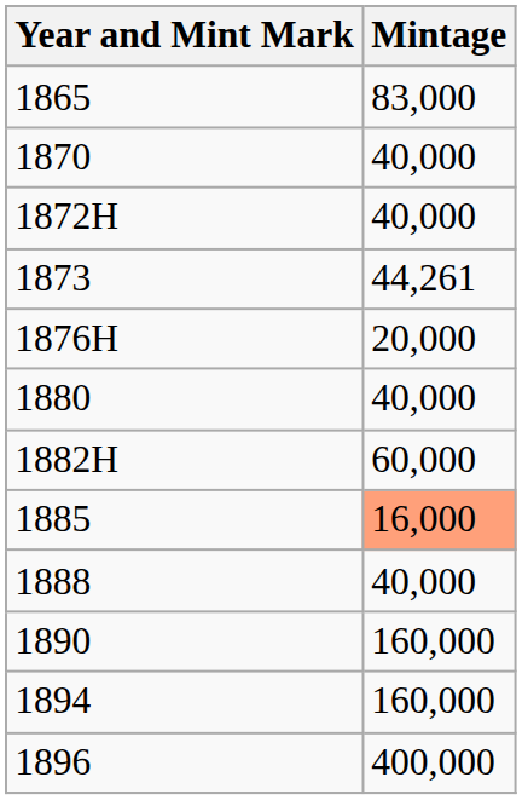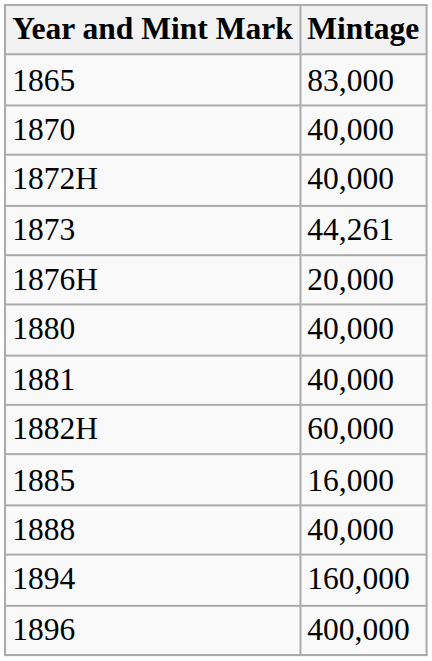 <table class="wikitable">
 <tr>
 <th>Year and Mint Mark</th>
 <th>Mintage</th>
 </tr>
 <tr>
 <td>1865</td>
 <td>83,000</td>
 </tr>
 <tr>
 <td>1870</td>
 <td>40,000</td>
 </tr>
 <tr>
 <td>1872H</td>
 <td>40,000</td>
 </tr>
 <tr>
 <td>1873</td>
 <td>44,261</td>
 </tr>
 <tr>
 <td>1876H</td>
 <td>20,000</td>
 </tr>
 <tr>
 <td>1880</td>
 <td>40,000</td>
 </tr>
 <tr>
+<td>1881</td>
+<td>40,000</td>
+</tr>
+<tr>
 <td>1882H</td>
 <td>60,000</td>
 </tr>
 <tr>
 <td>1885</td>
-<td style="background: lightsalmon;">16,000</td>
+<td>16,000</td>
 </tr>
 <tr>
 <td>1888</td>
 <td>40,000</td>
-</tr>
-<tr>
-<td>1890</td>
-<td>160,000</td>
 </tr>
 <tr>
 <td>1894</td>
 <td>160,000</td>
 </tr>
 <tr>
 <td>1896</td>
 <td>400,000</td>
 </tr>
 <tr>
 </tr>
 </table>
